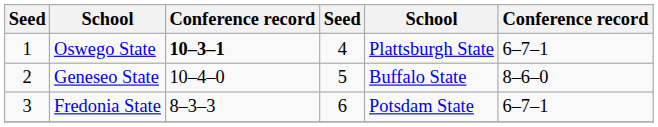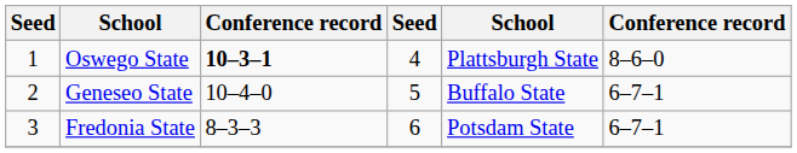 <table class="wikitable">
 <tr>
 <th>Seed</th>
 <th>School</th>
 <th>Conference record</th>
 <th>Seed</th>
 <th>School</th>
 <th>Conference record</th>
 </tr>
 <tr>
 <td align=center>1</td>
 <td><a href='#'>Oswego State</a></td>
 <td><strong>10–3–1</strong></td>
 <td align=center>4</td>
 <td><a href='#'>Plattsburgh State</a></td>
-<td>6–7–1</td>
+<td>8–6–0</td>
 </tr>
 <tr>
 <td align=center>2</td>
 <td><a href='#'>Geneseo State</a></td>
 <td>10–4–0</td>
 <td align=center>5</td>
 <td><a href='#'>Buffalo State</a></td>
-<td>8–6–0</td>
+<td>6–7–1</td>
 </tr>
 <tr>
 <td align=center>3</td>
 <td><a href='#'>Fredonia State</a></td>
 <td>8–3–3</td>
 <td align=center>6</td>
 <td><a href='#'>Potsdam State</a></td>
 <td>6–7–1</td>
 </tr>
 <tr>
 </tr>
 </table>
